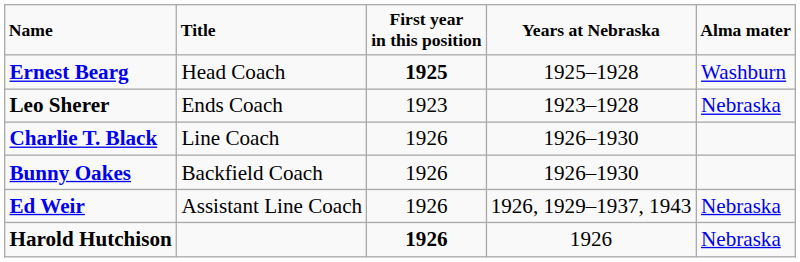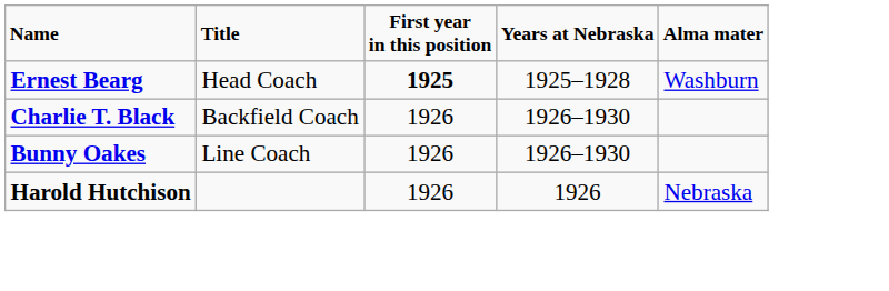 <table class="wikitable">
 <tr style="font-size:smaller">
 <td><strong>Name</strong></td>
 <td><strong>Title</strong></td>
 <td align="center"><strong>First year<br>in this position</strong></td>
 <td align="center"><strong>Years at Nebraska</strong></td>
 <td><strong>Alma mater</strong></td>
 </tr>
 <tr>
 <td><strong><a href='#'>Ernest Bearg</a></strong></td>
 <td>Head Coach</td>
 <td align="center"><strong>1925</strong></td>
 <td align="center">1925–1928</td>
 <td><a href='#'>Washburn</a></td>
 </tr>
 <tr>
-<td><strong>Leo Sherer</strong></td>
-<td>Ends Coach</td>
-<td align="center">1923</td>
-<td align="center">1923–1928</td>
-<td><a href='#'>Nebraska</a></td>
+<td><strong><a href='#'>Charlie T. Black</a></strong></td>
+<td>Backfield Coach</td>
+<td align="center">1926</td>
+<td align="center">1926–1930</td>
+<td></td>
 </tr>
 <tr>
-<td><strong><a href='#'>Charlie T. Black</a></strong></td>
+<td><strong><a href='#'>Bunny Oakes</a></strong></td>
 <td>Line Coach</td>
 <td align="center">1926</td>
 <td align="center">1926–1930</td>
 <td></td>
 </tr>
 <tr>
-<td><strong><a href='#'>Bunny Oakes</a></strong></td>
-<td>Backfield Coach</td>
-<td align="center">1926</td>
-<td align="center">1926–1930</td>
-<td></td>
-</tr>
-<tr>
-<td><strong><a href='#'>Ed Weir</a></strong></td>
-<td>Assistant Line Coach</td>
-<td align="center">1926</td>
-<td align="center">1926, 1929–1937, 1943</td>
-<td><a href='#'>Nebraska</a></td>
-</tr>
-<tr>
 <td><strong>Harold Hutchison</strong></td>
 <td></td>
-<td align="center"><strong>1926</strong></td>
+<td align="center">1926</td>
 <td align="center">1926</td>
 <td><a href='#'>Nebraska</a></td>
 </tr>
 </table>
